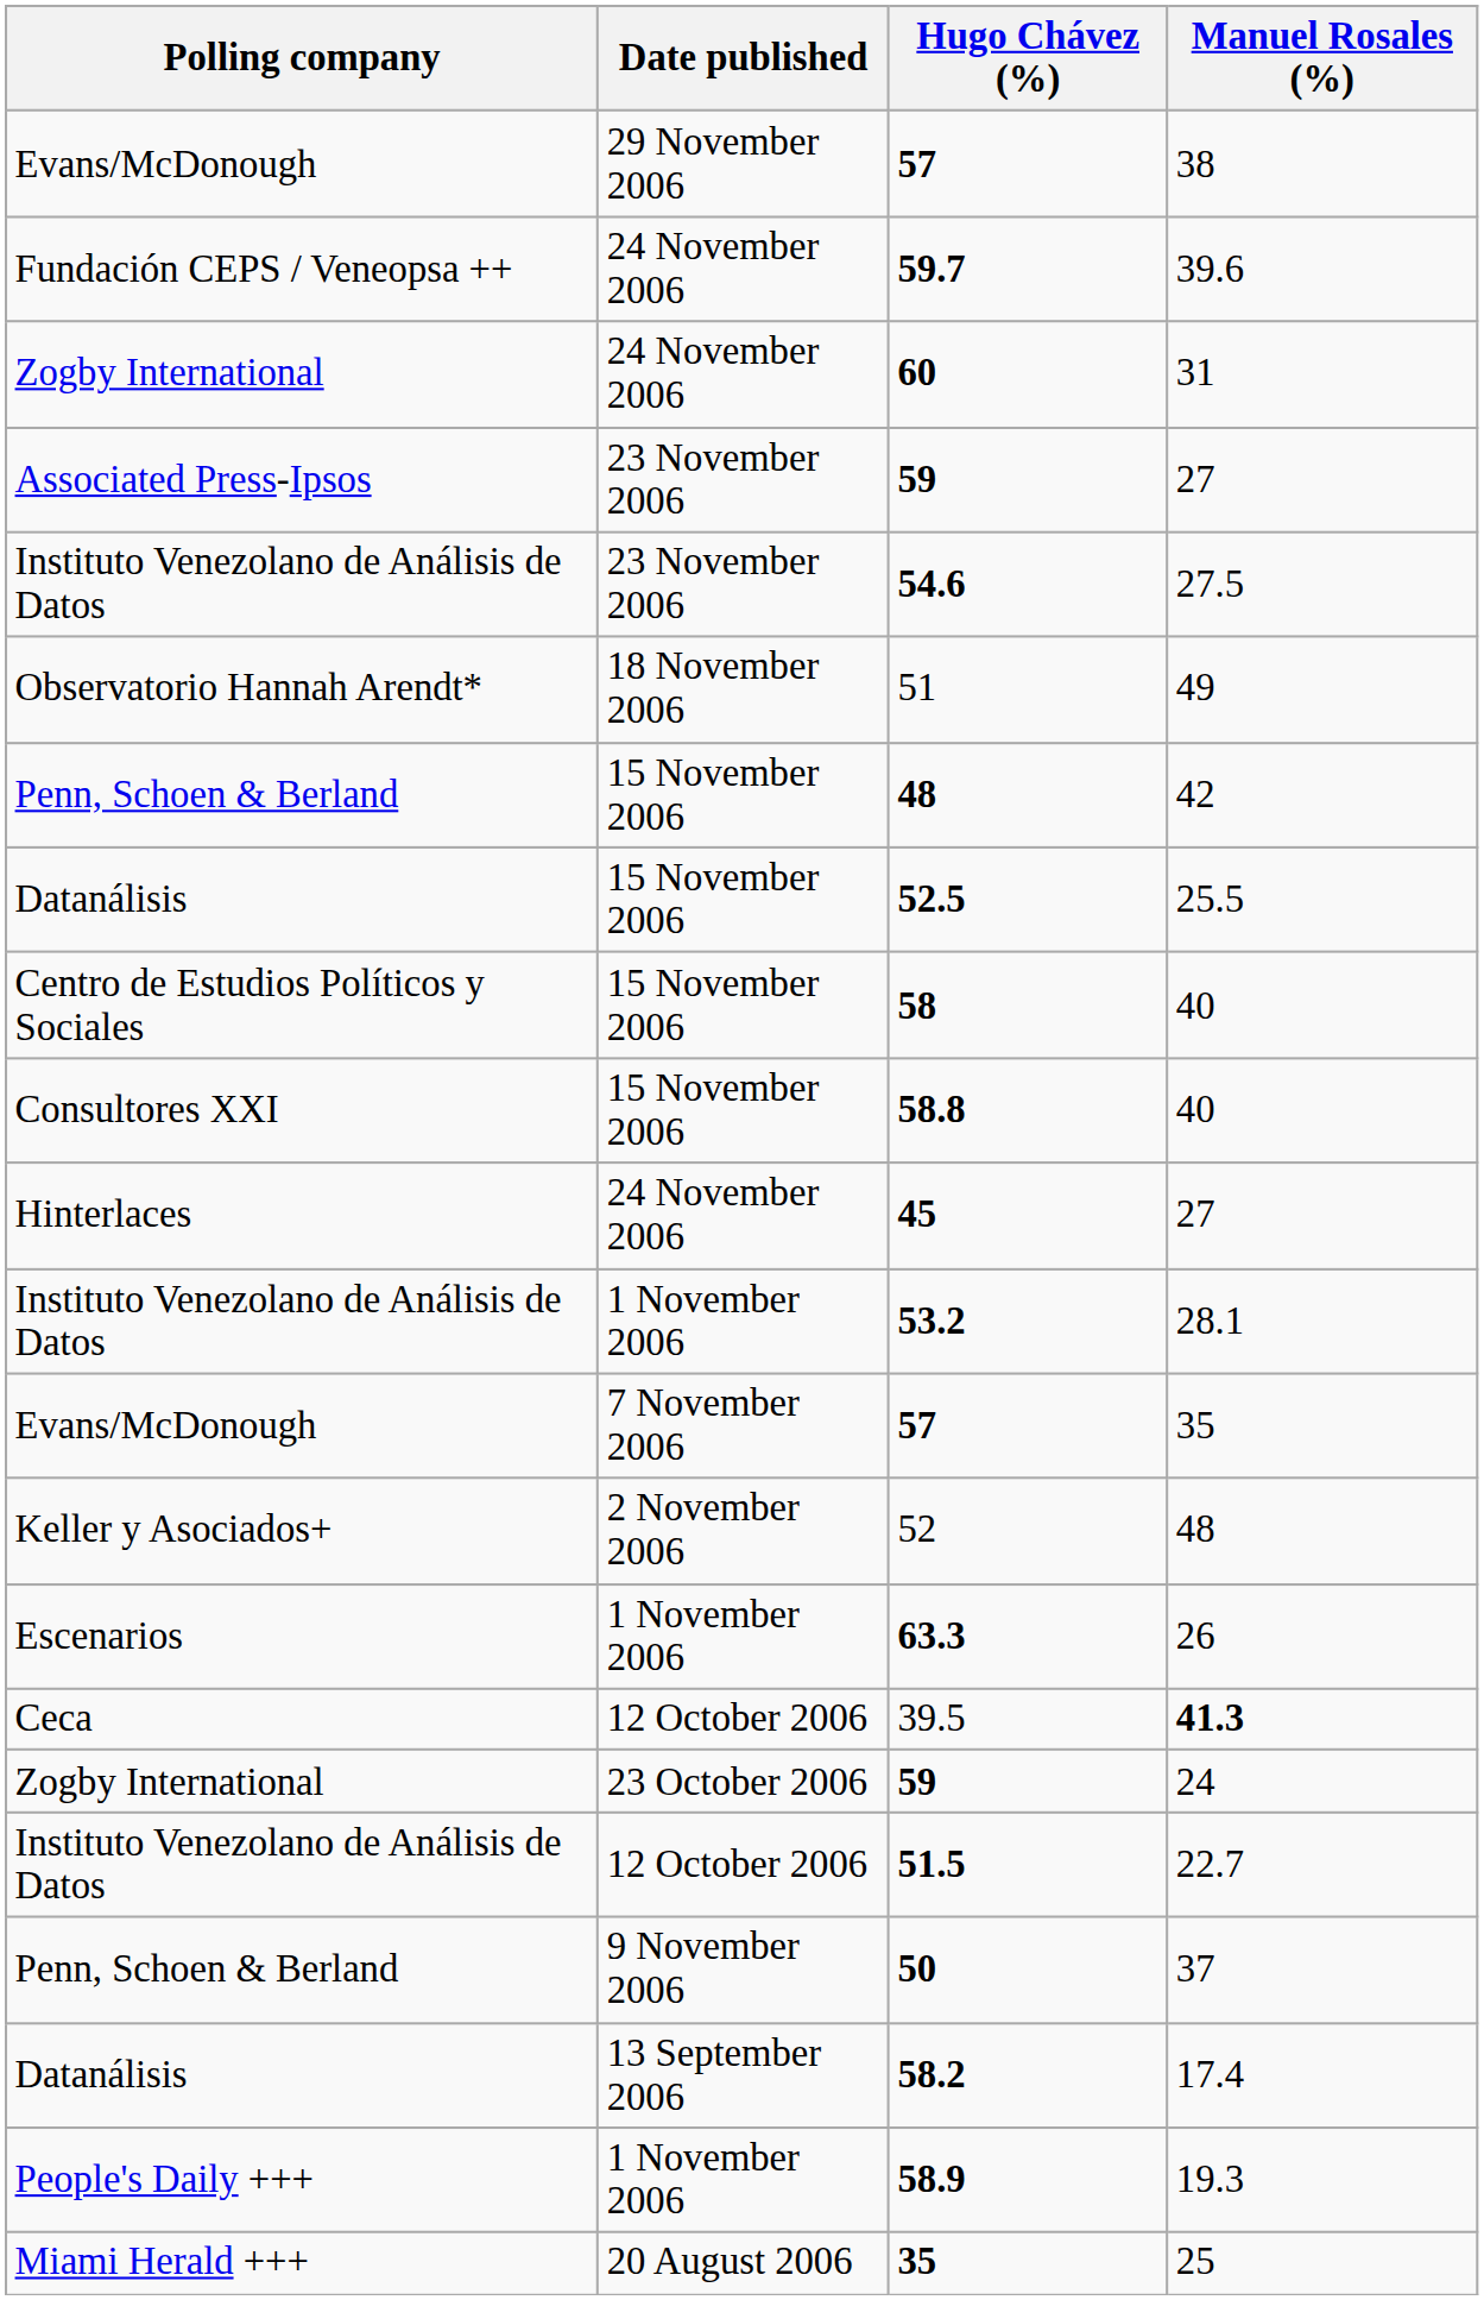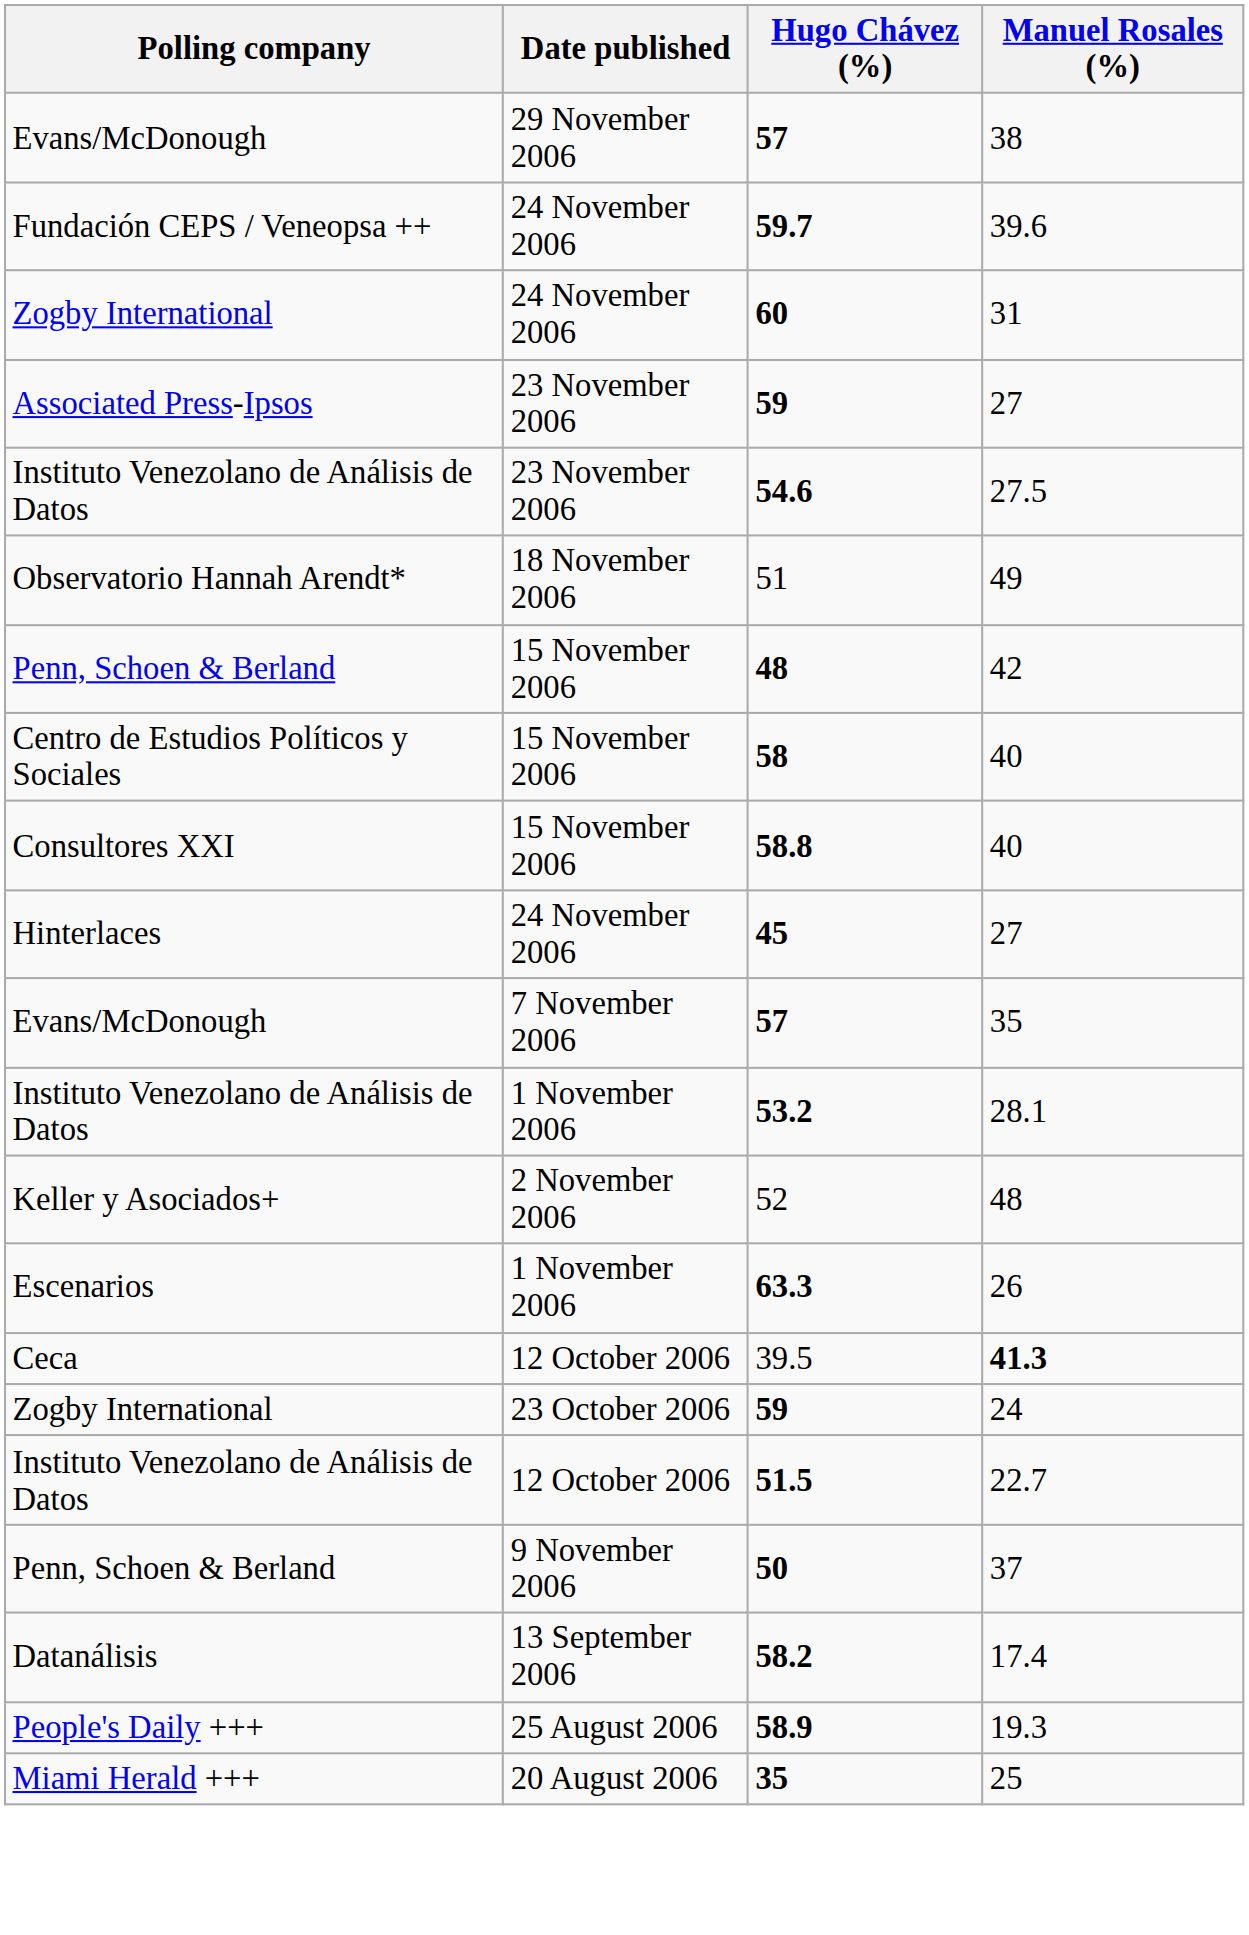 <table class="wikitable">
 <tr>
 <th><strong>Polling company</strong></th>
 <th><strong>Date published</strong></th>
 <th><strong><a href='#'>Hugo Chávez</a></strong> (%)</th>
 <th><strong><a href='#'>Manuel Rosales</a></strong> (%)</th>
 </tr>
 <tr>
 <td>Evans/McDonough</td>
 <td>29 November 2006</td>
 <td><strong>57</strong></td>
 <td>38</td>
 </tr>
 <tr>
 <td>Fundación CEPS / Veneopsa ++</td>
 <td>24 November 2006</td>
 <td><strong>59.7</strong></td>
 <td>39.6</td>
 </tr>
 <tr>
 <td><a href='#'>Zogby International</a></td>
 <td>24 November 2006</td>
 <td><strong>60</strong></td>
 <td>31</td>
 </tr>
 <tr>
 <td><a href='#'>Associated Press</a>-<a href='#'>Ipsos</a></td>
 <td>23 November 2006</td>
 <td><strong>59</strong></td>
 <td>27</td>
 </tr>
 <tr>
 <td>Instituto Venezolano de Análisis de Datos</td>
 <td>23 November 2006</td>
 <td><strong>54.6</strong></td>
 <td>27.5</td>
 </tr>
 <tr>
 <td>Observatorio Hannah Arendt*</td>
 <td>18 November 2006</td>
 <td>51</td>
 <td>49</td>
 </tr>
 <tr>
 <td><a href='#'>Penn, Schoen & Berland</a></td>
 <td>15 November 2006</td>
 <td><strong>48</strong></td>
 <td>42</td>
 </tr>
 <tr>
-<td>Datanálisis</td>
-<td>15 November 2006</td>
-<td><strong>52.5</strong></td>
-<td>25.5</td>
-</tr>
-<tr>
 <td>Centro de Estudios Políticos y Sociales</td>
 <td>15 November 2006</td>
 <td><strong>58</strong></td>
 <td>40</td>
 </tr>
 <tr>
 <td>Consultores XXI</td>
 <td>15 November 2006</td>
 <td><strong>58.8</strong></td>
 <td>40</td>
 </tr>
 <tr>
 <td>Hinterlaces</td>
 <td>24 November 2006</td>
 <td><strong>45</strong></td>
 <td>27</td>
 </tr>
 <tr>
+<td>Evans/McDonough</td>
+<td>7 November 2006</td>
+<td><strong>57</strong></td>
+<td>35</td>
+</tr>
+<tr>
 <td>Instituto Venezolano de Análisis de Datos</td>
 <td>1 November 2006</td>
 <td><strong>53.2</strong></td>
 <td>28.1</td>
-</tr>
-<tr>
-<td>Evans/McDonough</td>
-<td>7 November 2006</td>
-<td><strong>57</strong></td>
-<td>35</td>
 </tr>
 <tr>
 <td>Keller y Asociados+</td>
 <td>2 November 2006</td>
 <td>52</td>
 <td>48</td>
 </tr>
 <tr>
 <td>Escenarios</td>
 <td>1 November 2006</td>
 <td><strong>63.3</strong></td>
 <td>26</td>
 </tr>
 <tr>
 <td>Ceca</td>
 <td>12 October 2006</td>
 <td>39.5</td>
 <td><strong>41.3</strong></td>
 </tr>
 <tr>
 <td>Zogby International</td>
 <td>23 October 2006</td>
 <td><strong>59</strong></td>
 <td>24</td>
 </tr>
 <tr>
 <td>Instituto Venezolano de Análisis de Datos</td>
 <td>12 October 2006</td>
 <td><strong>51.5</strong></td>
 <td>22.7</td>
 </tr>
 <tr>
 <td>Penn, Schoen & Berland</td>
 <td>9 November 2006</td>
 <td><strong>50</strong></td>
 <td>37</td>
 </tr>
 <tr>
 <td>Datanálisis</td>
 <td>13 September 2006</td>
 <td><strong>58.2</strong></td>
 <td>17.4</td>
 </tr>
 <tr>
 <td><a href='#'>People's Daily</a> +++</td>
-<td>1 November 2006</td>
+<td>25 August 2006</td>
 <td><strong>58.9</strong></td>
 <td>19.3</td>
 </tr>
 <tr>
 <td><a href='#'>Miami Herald</a> +++</td>
 <td>20 August 2006</td>
 <td><strong>35</strong></td>
 <td>25</td>
 </tr>
 </table>
